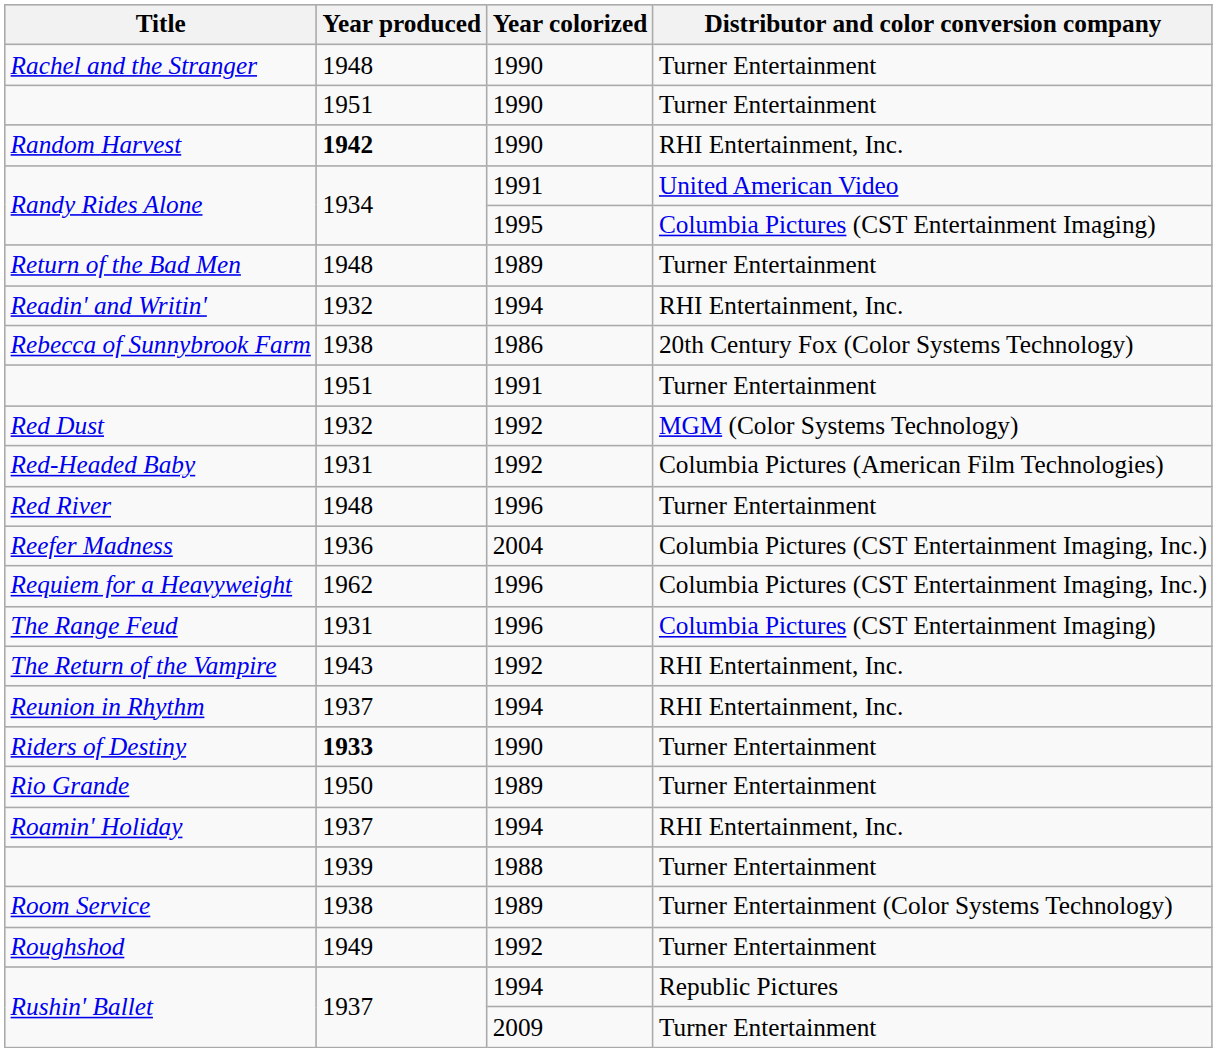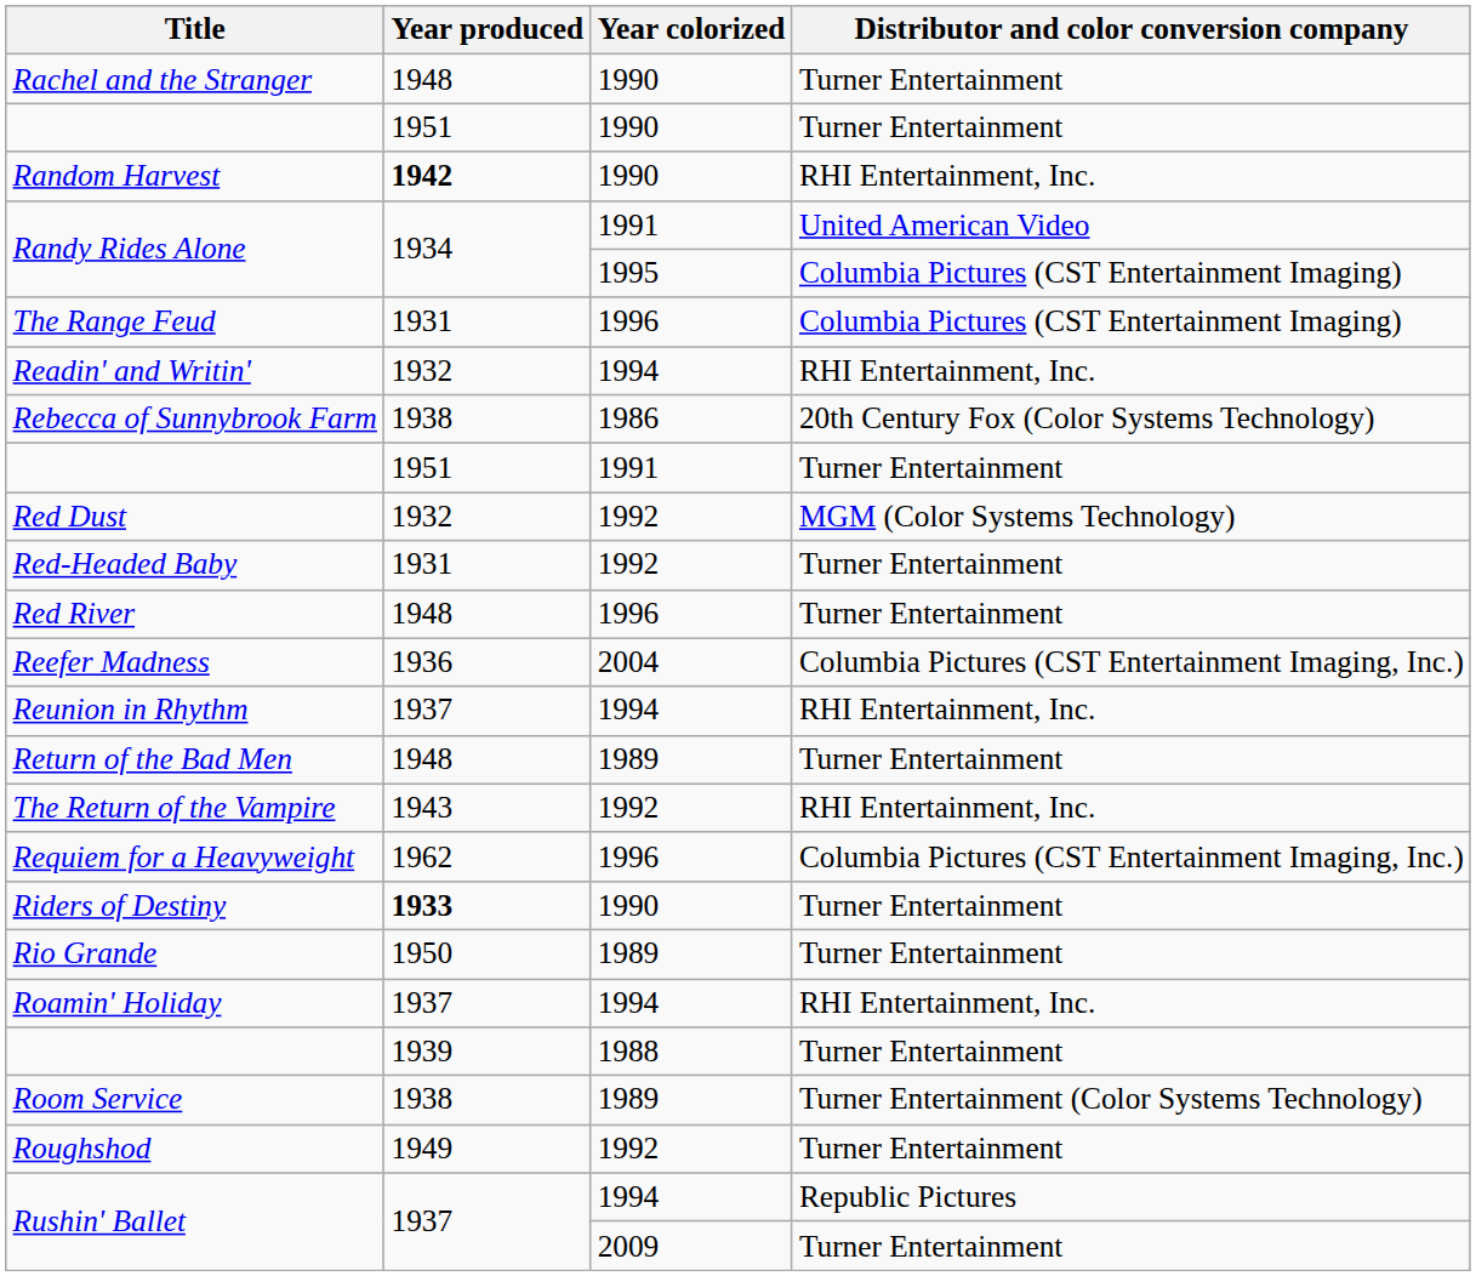 <table class="wikitable sortable">
 <tr>
 <th>Title</th>
 <th>Year produced</th>
 <th>Year colorized</th>
 <th>Distributor and color conversion company</th>
 </tr>
 <tr>
 <td><em><a href='#'>Rachel and the Stranger</a></em></td>
 <td>1948</td>
 <td>1990</td>
 <td>Turner Entertainment</td>
 </tr>
 <tr>
 <td><em></em></td>
 <td>1951</td>
 <td>1990</td>
 <td>Turner Entertainment</td>
 </tr>
 <tr>
 <td><em><a href='#'>Random Harvest</a></em></td>
 <td><strong>1942</strong></td>
 <td>1990</td>
 <td>RHI Entertainment, Inc.</td>
 </tr>
 <tr>
 <td rowspan="2"><em><a href='#'>Randy Rides Alone</a></em></td>
 <td rowspan="2">1934</td>
 <td>1991</td>
 <td><a href='#'>United American Video</a></td>
 </tr>
 <tr>
 <td>1995</td>
 <td><a href='#'>Columbia Pictures</a> (CST Entertainment Imaging)</td>
 </tr>
 <tr>
-<td><em><a href='#'>Return of the Bad Men</a></em></td>
-<td>1948</td>
-<td>1989</td>
-<td>Turner Entertainment</td>
+<td><em><a href='#'>The Range Feud</a></em></td>
+<td>1931</td>
+<td>1996</td>
+<td><a href='#'>Columbia Pictures</a> (CST Entertainment Imaging)</td>
 </tr>
 <tr>
 <td><em><a href='#'>Readin' and Writin'</a></em></td>
 <td>1932</td>
 <td>1994</td>
 <td>RHI Entertainment, Inc.</td>
 </tr>
 <tr>
 <td><em><a href='#'>Rebecca of Sunnybrook Farm</a></em></td>
 <td>1938</td>
 <td>1986</td>
 <td>20th Century Fox (Color Systems Technology)</td>
 </tr>
 <tr>
 <td><em></em></td>
 <td>1951</td>
 <td>1991</td>
 <td>Turner Entertainment</td>
 </tr>
 <tr>
 <td><em><a href='#'>Red Dust</a></em></td>
 <td>1932</td>
 <td>1992</td>
 <td><a href='#'>MGM</a> (Color Systems Technology)</td>
 </tr>
 <tr>
 <td><em><a href='#'>Red-Headed Baby</a></em></td>
 <td>1931</td>
 <td>1992</td>
-<td>Columbia Pictures (American Film Technologies)</td>
+<td>Turner Entertainment</td>
 </tr>
 <tr>
 <td><em><a href='#'>Red River</a></em></td>
 <td>1948</td>
 <td>1996</td>
 <td>Turner Entertainment</td>
 </tr>
 <tr>
 <td><em><a href='#'>Reefer Madness</a></em></td>
 <td>1936</td>
 <td>2004</td>
 <td>Columbia Pictures (CST Entertainment Imaging, Inc.)</td>
 </tr>
 <tr>
-<td><em><a href='#'>Requiem for a Heavyweight</a></em></td>
-<td>1962</td>
-<td>1996</td>
-<td>Columbia Pictures (CST Entertainment Imaging, Inc.)</td>
+<td><em><a href='#'>Reunion in Rhythm</a></em></td>
+<td>1937</td>
+<td>1994</td>
+<td>RHI Entertainment, Inc.</td>
 </tr>
 <tr>
-<td><em><a href='#'>The Range Feud</a></em></td>
-<td>1931</td>
-<td>1996</td>
-<td><a href='#'>Columbia Pictures</a> (CST Entertainment Imaging)</td>
+<td><em><a href='#'>Return of the Bad Men</a></em></td>
+<td>1948</td>
+<td>1989</td>
+<td>Turner Entertainment</td>
 </tr>
 <tr>
 <td><em><a href='#'>The Return of the Vampire</a></em></td>
 <td>1943</td>
 <td>1992</td>
 <td>RHI Entertainment, Inc.</td>
 </tr>
 <tr>
-<td><em><a href='#'>Reunion in Rhythm</a></em></td>
-<td>1937</td>
-<td>1994</td>
-<td>RHI Entertainment, Inc.</td>
+<td><em><a href='#'>Requiem for a Heavyweight</a></em></td>
+<td>1962</td>
+<td>1996</td>
+<td>Columbia Pictures (CST Entertainment Imaging, Inc.)</td>
 </tr>
 <tr>
 <td><em><a href='#'>Riders of Destiny</a></em></td>
 <td><strong>1933</strong></td>
 <td>1990</td>
 <td>Turner Entertainment</td>
 </tr>
 <tr>
 <td><em><a href='#'>Rio Grande</a></em></td>
 <td>1950</td>
 <td>1989</td>
 <td>Turner Entertainment</td>
 </tr>
 <tr>
 <td><em><a href='#'>Roamin' Holiday</a></em></td>
 <td>1937</td>
 <td>1994</td>
 <td>RHI Entertainment, Inc.</td>
 </tr>
 <tr>
 <td><em></em></td>
 <td>1939</td>
 <td>1988</td>
 <td>Turner Entertainment</td>
 </tr>
 <tr>
 <td><em><a href='#'>Room Service</a></em></td>
 <td>1938</td>
 <td>1989</td>
 <td>Turner Entertainment (Color Systems Technology)</td>
 </tr>
 <tr>
 <td><em><a href='#'>Roughshod</a></em></td>
 <td>1949</td>
 <td>1992</td>
 <td>Turner Entertainment</td>
 </tr>
 <tr>
 <td rowspan="2"><em><a href='#'>Rushin' Ballet</a></em></td>
 <td rowspan="2">1937</td>
 <td>1994</td>
 <td>Republic Pictures</td>
 </tr>
 <tr>
 <td>2009</td>
 <td>Turner Entertainment</td>
 </tr>
 </table>
